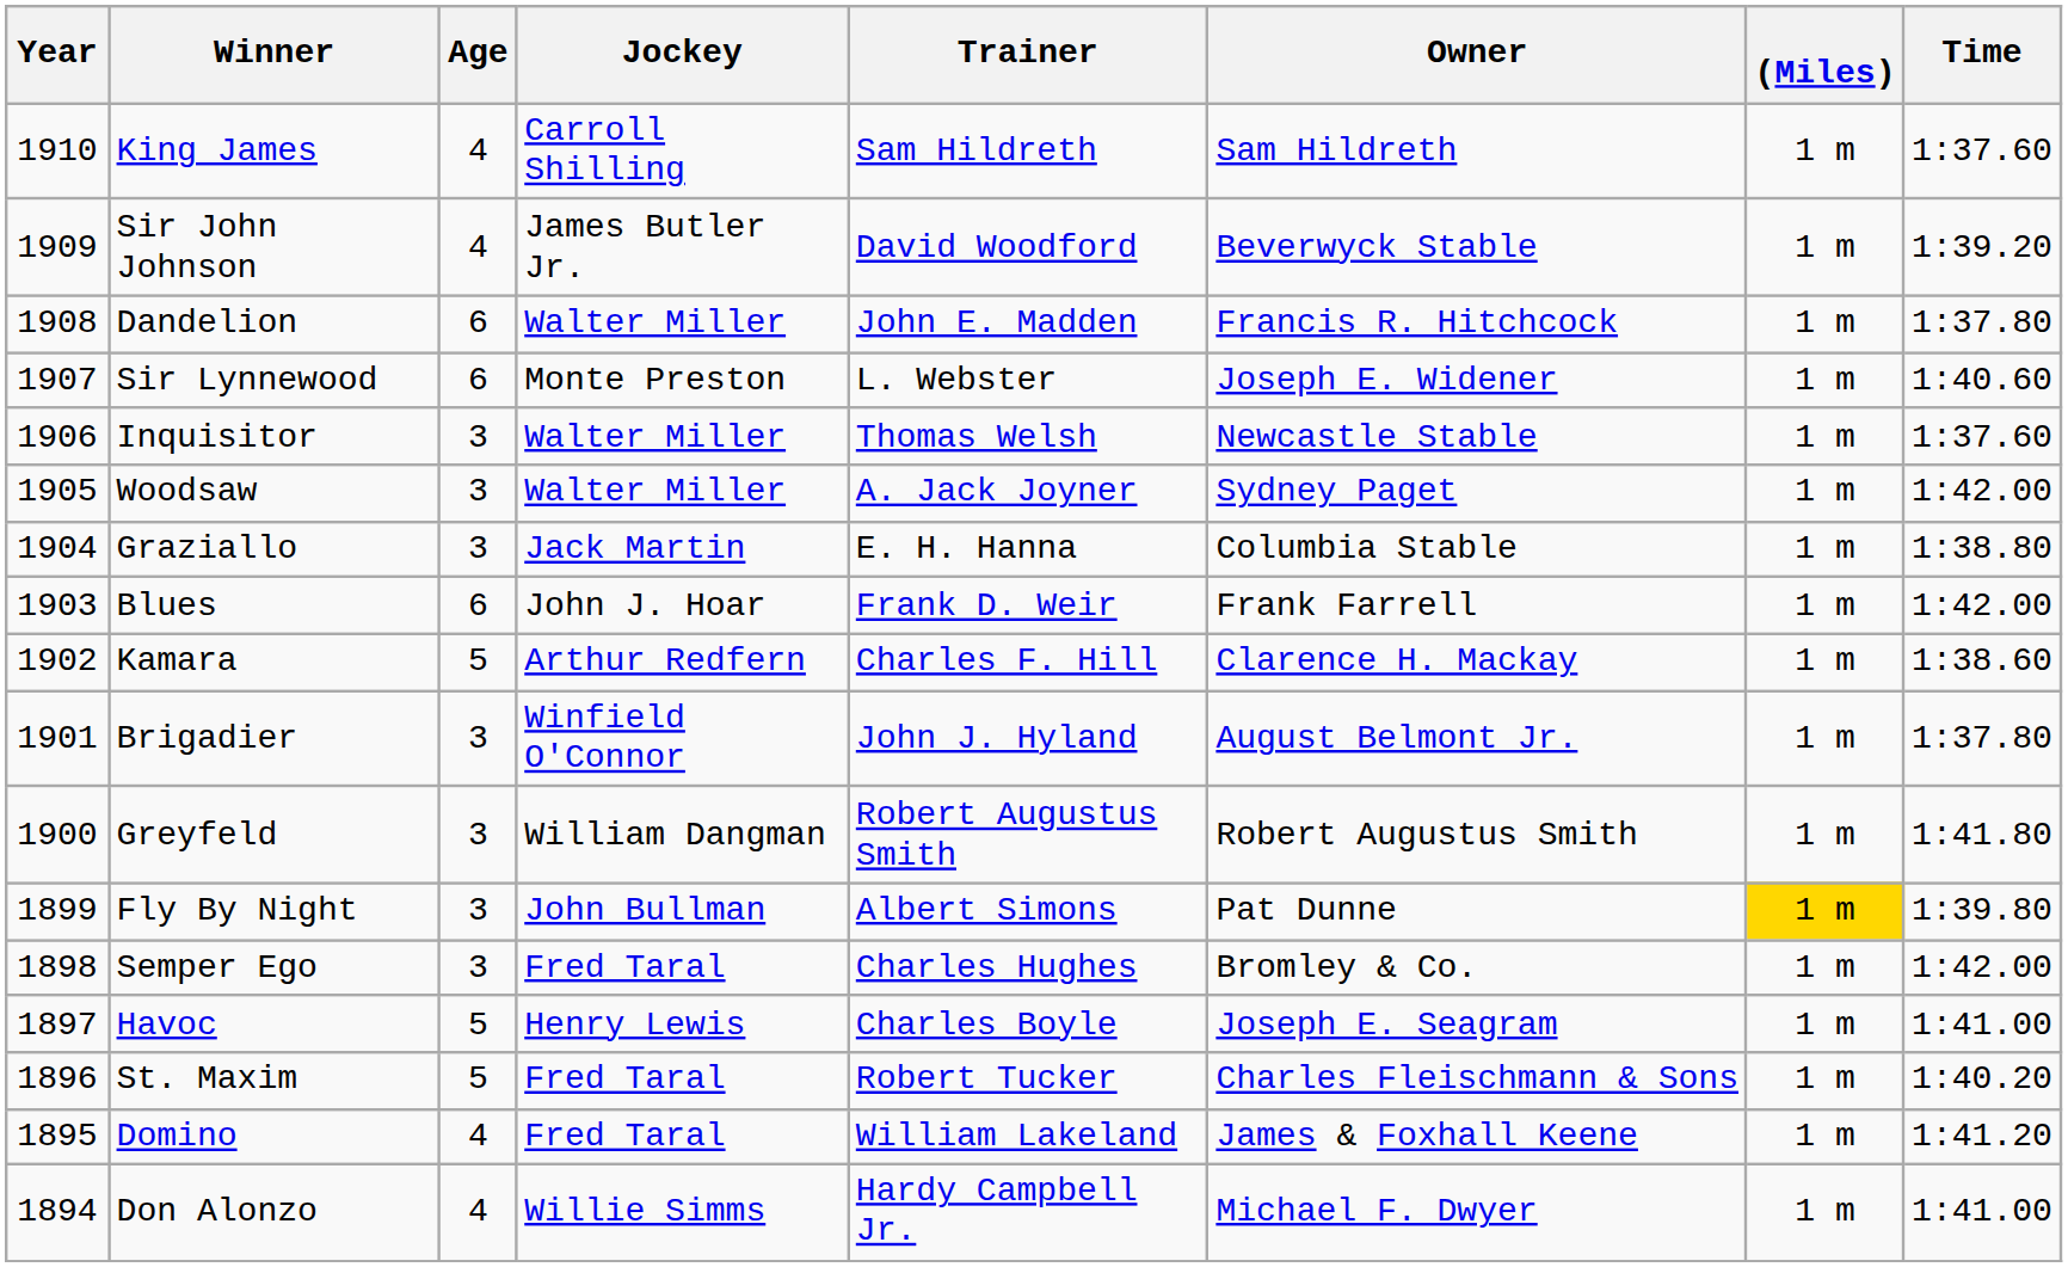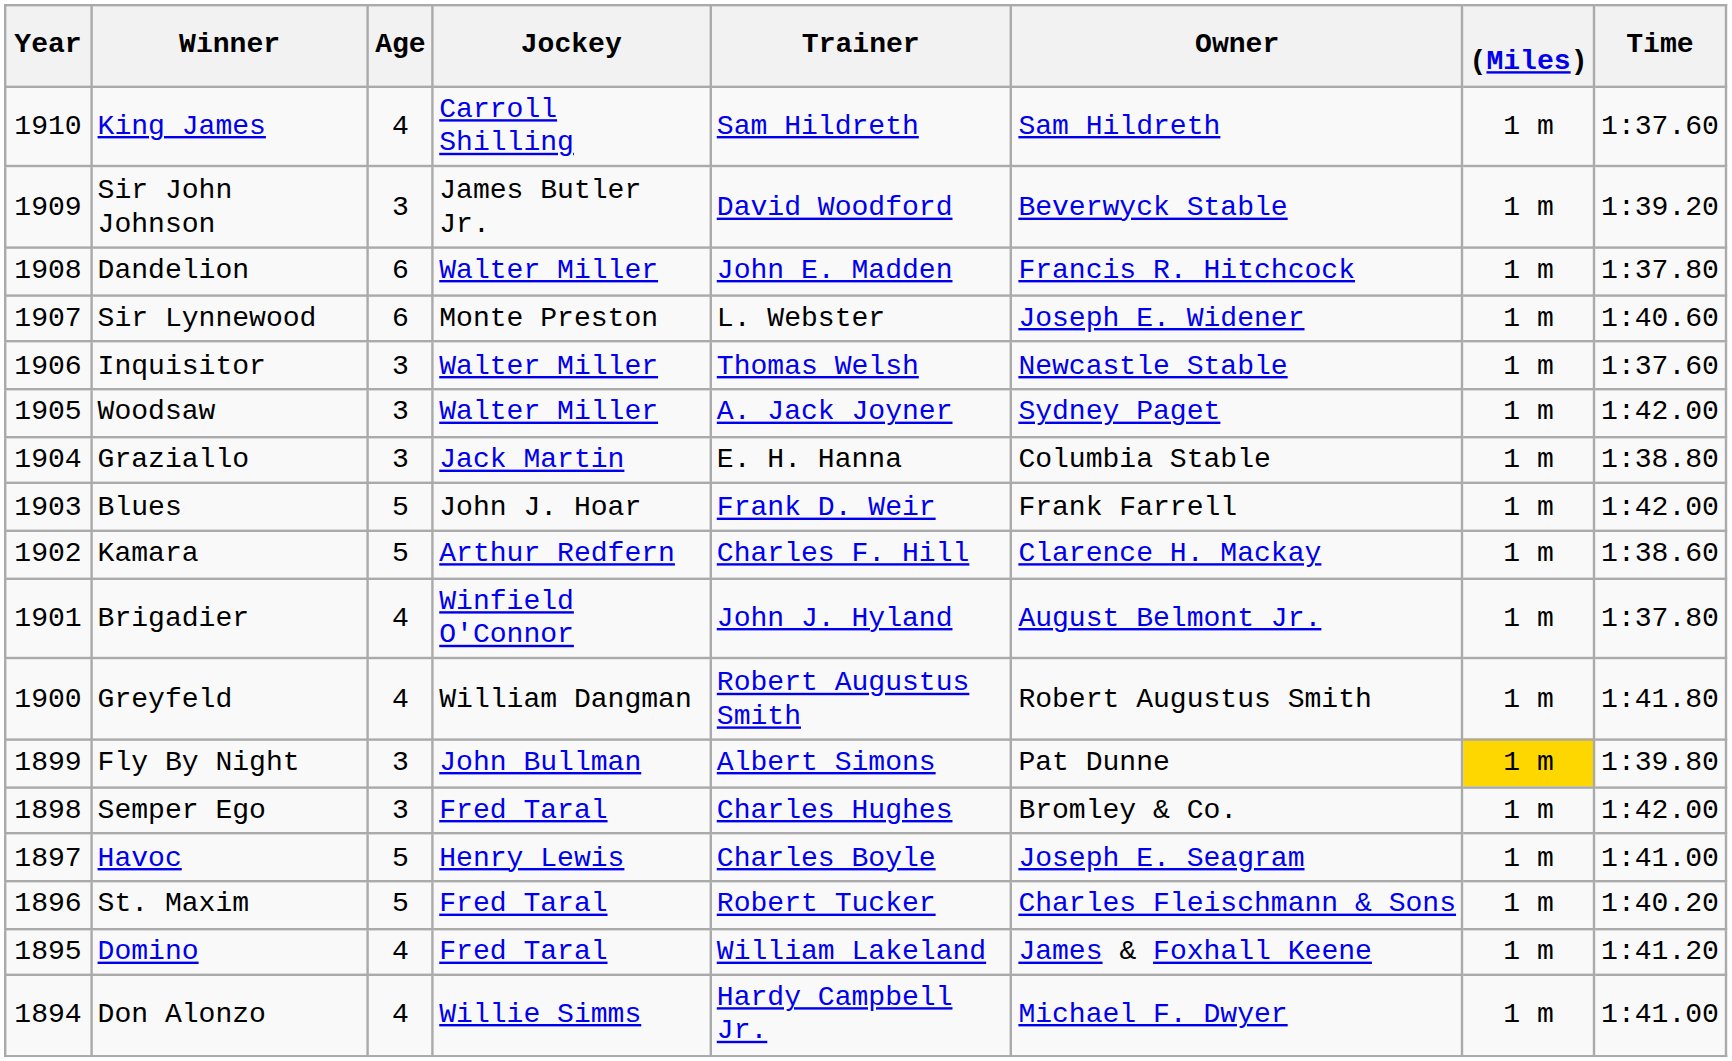 <table class="wikitable sortable" style="font-size:90%">
 <tr>
 <th style="width:30px">Year</th>
 <th style="width:110px">Winner</th>
 <th style="width:20px">Age</th>
 <th style="width:110px">Jockey</th>
 <th style="width:120px">Trainer</th>
 <th>Owner<br></th>
 <th style="width:25px"><br> <span>(<a href='#'>Miles</a>)</span></th>
 <th style="width:25px">Time</th>
 </tr>
 <tr>
 <td align=center>1910</td>
 <td><a href='#'>King James</a></td>
 <td align=center>4</td>
 <td><a href='#'>Carroll Shilling</a></td>
 <td><a href='#'>Sam Hildreth</a></td>
 <td><a href='#'>Sam Hildreth</a></td>
 <td align=center>1 m</td>
 <td>1:37.60</td>
 </tr>
 <tr>
 <td align=center>1909</td>
 <td>Sir John Johnson</td>
-<td align=center>4</td>
+<td align=center>3</td>
 <td>James Butler Jr.</td>
 <td><a href='#'>David Woodford</a></td>
 <td><a href='#'>Beverwyck Stable</a></td>
 <td align=center>1 m</td>
 <td>1:39.20</td>
 </tr>
 <tr>
 <td align=center>1908</td>
 <td>Dandelion</td>
 <td align=center>6</td>
 <td><a href='#'>Walter Miller</a></td>
 <td><a href='#'>John E. Madden</a></td>
 <td><a href='#'>Francis R. Hitchcock</a></td>
 <td align=center>1 m</td>
 <td>1:37.80</td>
 </tr>
 <tr>
 <td align=center>1907</td>
 <td>Sir Lynnewood</td>
 <td align=center>6</td>
 <td>Monte Preston</td>
 <td>L. Webster</td>
 <td><a href='#'>Joseph E. Widener</a></td>
 <td align=center>1 m</td>
 <td>1:40.60</td>
 </tr>
 <tr>
 <td align=center>1906</td>
 <td>Inquisitor</td>
 <td align=center>3</td>
 <td><a href='#'>Walter Miller</a></td>
 <td><a href='#'>Thomas Welsh</a></td>
 <td><a href='#'>Newcastle Stable</a></td>
 <td align=center>1 m</td>
 <td>1:37.60</td>
 </tr>
 <tr>
 <td align=center>1905</td>
 <td>Woodsaw</td>
 <td align=center>3</td>
 <td><a href='#'>Walter Miller</a></td>
 <td><a href='#'>A. Jack Joyner</a></td>
 <td><a href='#'>Sydney Paget</a></td>
 <td align=center>1 m</td>
 <td>1:42.00</td>
 </tr>
 <tr>
 <td align=center>1904</td>
 <td>Graziallo</td>
 <td align=center>3</td>
 <td><a href='#'>Jack Martin</a></td>
 <td>E. H. Hanna</td>
 <td>Columbia Stable</td>
 <td align=center>1 m</td>
 <td>1:38.80</td>
 </tr>
 <tr>
 <td align=center>1903</td>
 <td>Blues</td>
-<td align=center>6</td>
+<td align=center>5</td>
 <td>John J. Hoar</td>
 <td><a href='#'>Frank D. Weir</a></td>
 <td>Frank Farrell</td>
 <td align=center>1 m</td>
 <td>1:42.00</td>
 </tr>
 <tr>
 <td align=center>1902</td>
 <td>Kamara</td>
 <td align=center>5</td>
 <td><a href='#'>Arthur Redfern</a></td>
 <td><a href='#'>Charles F. Hill</a></td>
 <td><a href='#'>Clarence H. Mackay</a></td>
 <td align=center>1 m</td>
 <td>1:38.60</td>
 </tr>
 <tr>
 <td align=center>1901</td>
 <td>Brigadier</td>
-<td align=center>3</td>
+<td align=center>4</td>
 <td><a href='#'>Winfield O'Connor</a></td>
 <td><a href='#'>John J. Hyland</a></td>
 <td><a href='#'>August Belmont Jr.</a></td>
 <td align=center>1 m</td>
 <td>1:37.80</td>
 </tr>
 <tr>
 <td align=center>1900</td>
 <td>Greyfeld</td>
-<td align=center>3</td>
+<td align=center>4</td>
 <td>William Dangman</td>
 <td><a href='#'>Robert Augustus Smith</a></td>
 <td>Robert Augustus Smith</td>
 <td align=center>1 m</td>
 <td>1:41.80</td>
 </tr>
 <tr>
 <td align=center>1899</td>
 <td>Fly By Night</td>
 <td align=center>3</td>
 <td><a href='#'>John Bullman</a></td>
 <td><a href='#'>Albert Simons</a></td>
 <td>Pat Dunne</td>
 <td align=center style="background: gold;">1 m</td>
 <td>1:39.80</td>
 </tr>
 <tr>
 <td align=center>1898</td>
 <td>Semper Ego</td>
 <td align=center>3</td>
 <td><a href='#'>Fred Taral</a></td>
 <td><a href='#'>Charles Hughes</a></td>
 <td>Bromley & Co.</td>
 <td align=center>1 m</td>
 <td>1:42.00</td>
 </tr>
 <tr>
 <td align=center>1897</td>
 <td><a href='#'>Havoc</a></td>
 <td align=center>5</td>
 <td><a href='#'>Henry Lewis</a></td>
 <td><a href='#'>Charles Boyle</a></td>
 <td><a href='#'>Joseph E. Seagram</a></td>
 <td align=center>1 m</td>
 <td>1:41.00</td>
 </tr>
 <tr>
 <td align=center>1896</td>
 <td>St. Maxim</td>
 <td align=center>5</td>
 <td><a href='#'>Fred Taral</a></td>
 <td><a href='#'>Robert Tucker</a></td>
 <td><a href='#'>Charles Fleischmann & Sons</a></td>
 <td align=center>1 m</td>
 <td>1:40.20</td>
 </tr>
 <tr>
 <td align=center>1895</td>
 <td><a href='#'>Domino</a></td>
 <td align=center>4</td>
 <td><a href='#'>Fred Taral</a></td>
 <td><a href='#'>William Lakeland</a></td>
 <td><a href='#'>James</a> & <a href='#'>Foxhall Keene</a></td>
 <td align=center>1 m</td>
 <td>1:41.20</td>
 </tr>
 <tr>
 <td align=center>1894</td>
 <td>Don Alonzo</td>
 <td align=center>4</td>
 <td><a href='#'>Willie Simms</a></td>
 <td><a href='#'>Hardy Campbell Jr.</a></td>
 <td><a href='#'>Michael F. Dwyer</a></td>
 <td align=center>1 m</td>
 <td>1:41.00</td>
 </tr>
 <tr>
 </tr>
 </table>
